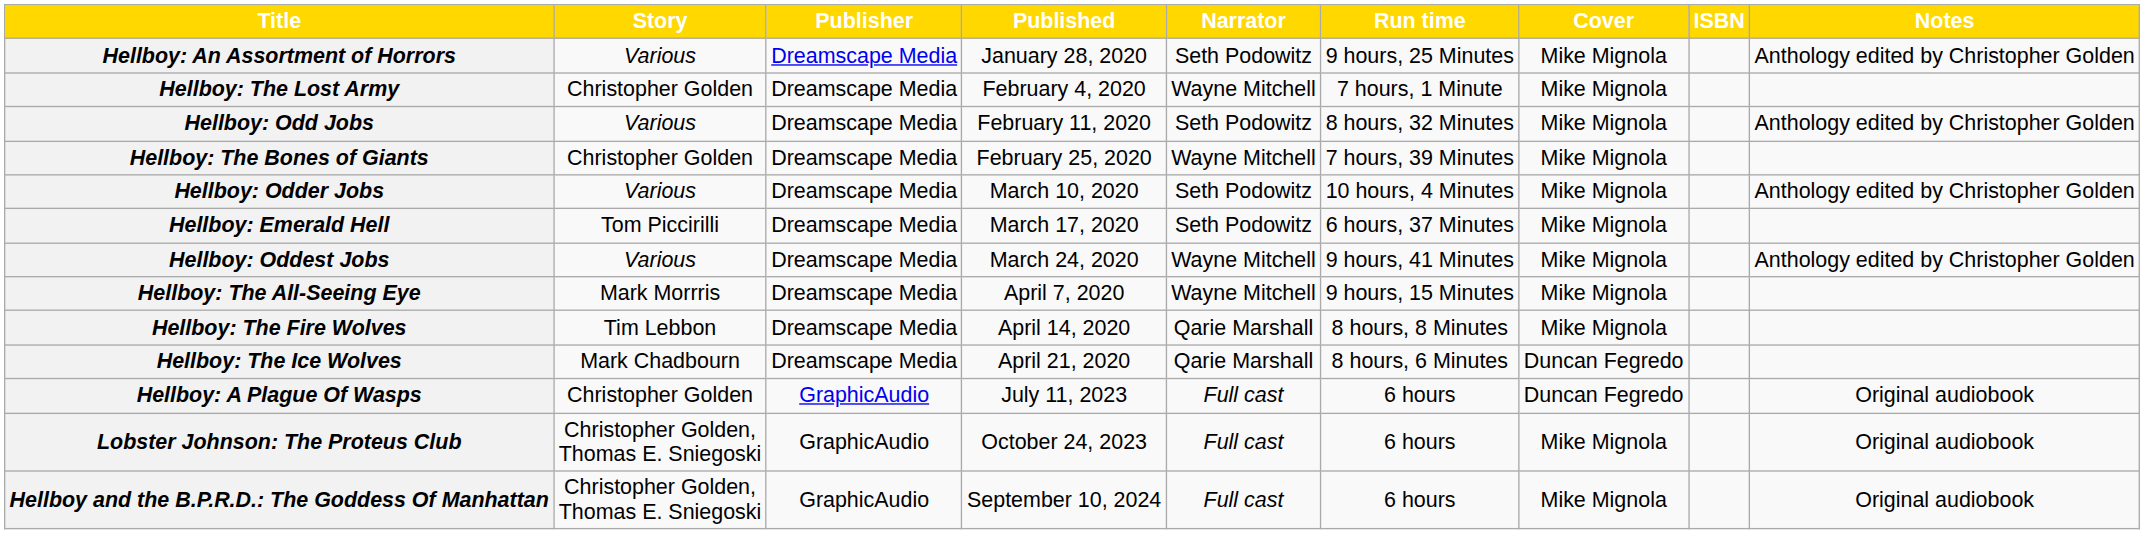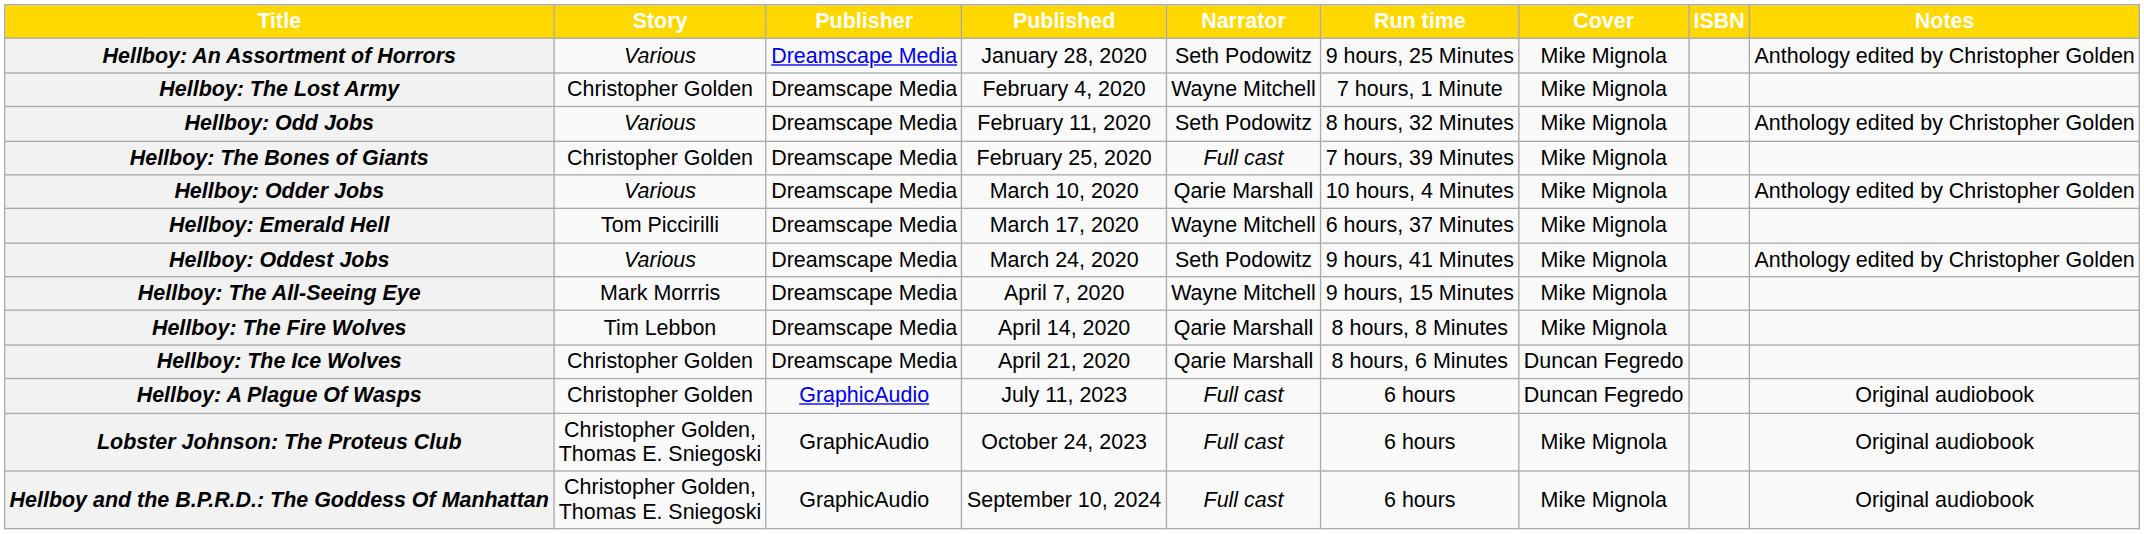 <table class="wikitable" style="text-align: center">
 <tr>
 <th style="background:#ffd800; color:#fff;">Title</th>
 <th style="background:#ffd800; color:#fff;">Story</th>
 <th style="background:#ffd800; color:#fff;">Publisher</th>
 <th style="background:#ffd800; color:#fff;">Published</th>
 <th style="background:#ffd800; color:#fff;">Narrator</th>
 <th style="background:#ffd800; color:#fff;">Run time</th>
 <th style="background:#ffd800; color:#fff;">Cover</th>
 <th style="background:#ffd800; color:#fff;">ISBN</th>
 <th style="background:#ffd800; color:#fff;">Notes</th>
 </tr>
 <tr>
 <th><em>Hellboy: An Assortment of Horrors</em></th>
 <td><em>Various</em></td>
 <td><a href='#'>Dreamscape Media</a></td>
 <td>January 28, 2020</td>
 <td>Seth Podowitz</td>
 <td>9 hours, 25 Minutes</td>
 <td>Mike Mignola</td>
 <td></td>
 <td>Anthology edited by Christopher Golden</td>
 </tr>
 <tr>
 <th><em>Hellboy: The Lost Army</em></th>
 <td>Christopher Golden</td>
 <td>Dreamscape Media</td>
 <td>February 4, 2020</td>
 <td>Wayne Mitchell</td>
 <td>7 hours, 1 Minute</td>
 <td>Mike Mignola</td>
 <td></td>
 <td></td>
 </tr>
 <tr>
 <th><em>Hellboy: Odd Jobs</em></th>
 <td><em>Various</em></td>
 <td>Dreamscape Media</td>
 <td>February 11, 2020</td>
 <td>Seth Podowitz</td>
 <td>8 hours, 32 Minutes</td>
 <td>Mike Mignola</td>
 <td></td>
 <td>Anthology edited by Christopher Golden</td>
 </tr>
 <tr>
 <th><em>Hellboy: The Bones of Giants</em></th>
 <td>Christopher Golden</td>
 <td>Dreamscape Media</td>
 <td>February 25, 2020</td>
-<td>Wayne Mitchell</td>
+<td><em>Full cast</em></td>
 <td>7 hours, 39 Minutes</td>
 <td>Mike Mignola</td>
 <td></td>
 <td></td>
 </tr>
 <tr>
 <th><em>Hellboy: Odder Jobs</em></th>
 <td><em>Various</em></td>
 <td>Dreamscape Media</td>
 <td>March 10, 2020</td>
-<td>Seth Podowitz</td>
+<td>Qarie Marshall</td>
 <td>10 hours, 4 Minutes</td>
 <td>Mike Mignola</td>
 <td></td>
 <td>Anthology edited by Christopher Golden</td>
 </tr>
 <tr>
 <th><em>Hellboy: Emerald Hell</em></th>
 <td>Tom Piccirilli</td>
 <td>Dreamscape Media</td>
 <td>March 17, 2020</td>
-<td>Seth Podowitz</td>
+<td>Wayne Mitchell</td>
 <td>6 hours, 37 Minutes</td>
 <td>Mike Mignola</td>
 <td></td>
 <td></td>
 </tr>
 <tr>
 <th><em>Hellboy: Oddest Jobs</em></th>
 <td><em>Various</em></td>
 <td>Dreamscape Media</td>
 <td>March 24, 2020</td>
-<td>Wayne Mitchell</td>
+<td>Seth Podowitz</td>
 <td>9 hours, 41 Minutes</td>
 <td>Mike Mignola</td>
 <td></td>
 <td>Anthology edited by Christopher Golden</td>
 </tr>
 <tr>
 <th><em>Hellboy: The All-Seeing Eye</em></th>
 <td>Mark Morrris</td>
 <td>Dreamscape Media</td>
 <td>April 7, 2020</td>
 <td>Wayne Mitchell</td>
 <td>9 hours, 15 Minutes</td>
 <td>Mike Mignola</td>
 <td></td>
 <td></td>
 </tr>
 <tr>
 <th><em>Hellboy: The Fire Wolves</em></th>
 <td>Tim Lebbon</td>
 <td>Dreamscape Media</td>
 <td>April 14, 2020</td>
 <td>Qarie Marshall</td>
 <td>8 hours, 8 Minutes</td>
 <td>Mike Mignola</td>
 <td></td>
 <td></td>
 </tr>
 <tr>
 <th><em>Hellboy: The Ice Wolves</em></th>
-<td>Mark Chadbourn</td>
+<td>Christopher Golden</td>
 <td>Dreamscape Media</td>
 <td>April 21, 2020</td>
 <td>Qarie Marshall</td>
 <td>8 hours, 6 Minutes</td>
 <td>Duncan Fegredo</td>
 <td></td>
 <td></td>
 </tr>
 <tr>
 <th><em>Hellboy: A Plague Of Wasps</em></th>
 <td>Christopher Golden</td>
 <td><a href='#'>GraphicAudio</a></td>
 <td>July 11, 2023</td>
 <td><em>Full cast</em></td>
 <td>6 hours</td>
 <td>Duncan Fegredo</td>
 <td></td>
 <td>Original audiobook</td>
 </tr>
 <tr>
 <th><em>Lobster Johnson: The Proteus Club</em></th>
 <td>Christopher Golden,<br>Thomas E. Sniegoski</td>
 <td>GraphicAudio</td>
 <td>October 24, 2023</td>
 <td><em>Full cast</em></td>
 <td>6 hours</td>
 <td>Mike Mignola</td>
 <td></td>
 <td>Original audiobook</td>
 </tr>
 <tr>
 <th><em>Hellboy and the B.P.R.D.: The Goddess Of Manhattan</em></th>
 <td>Christopher Golden,<br>Thomas E. Sniegoski</td>
 <td>GraphicAudio</td>
 <td>September 10, 2024</td>
 <td><em>Full cast</em></td>
 <td>6 hours</td>
 <td>Mike Mignola</td>
 <td></td>
 <td>Original audiobook</td>
 </tr>
 </table>
